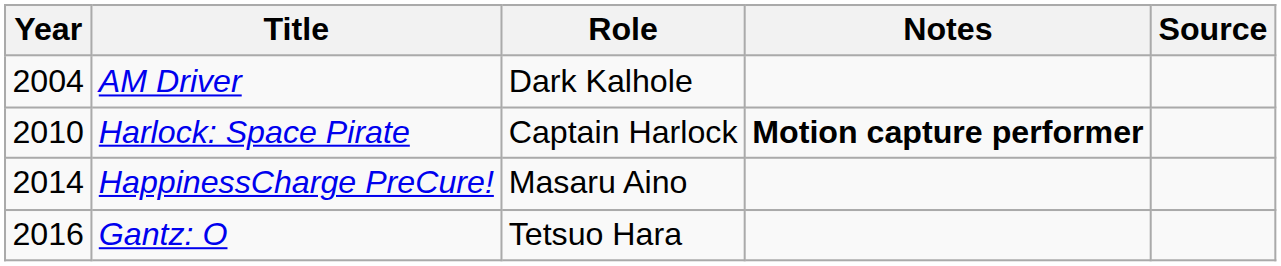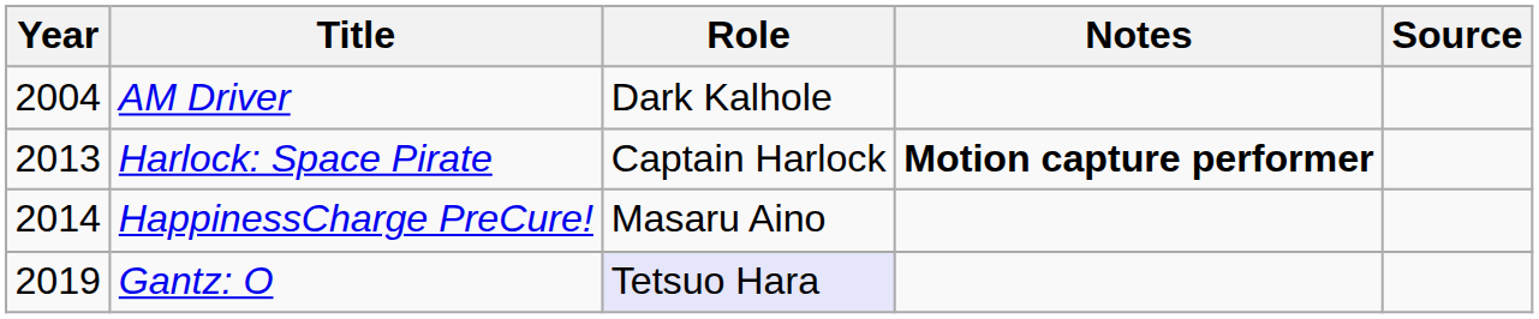 <table class="wikitable">
 <tr>
 <th>Year</th>
 <th>Title</th>
 <th>Role</th>
 <th>Notes</th>
 <th>Source</th>
 </tr>
 <tr>
 <td>2004</td>
 <td><em><a href='#'>AM Driver</a></em></td>
 <td>Dark Kalhole</td>
 <td></td>
 <td></td>
 </tr>
 <tr>
-<td>2010</td>
+<td>2013</td>
 <td><em><a href='#'>Harlock: Space Pirate</a></em></td>
 <td>Captain Harlock</td>
 <td><strong>Motion capture performer</strong></td>
 <td></td>
 </tr>
 <tr>
 <td>2014</td>
 <td><em><a href='#'>HappinessCharge PreCure!</a></em></td>
 <td>Masaru Aino</td>
 <td></td>
 <td></td>
 </tr>
 <tr>
-<td>2016</td>
+<td>2019</td>
 <td><em><a href='#'>Gantz: O</a></em></td>
-<td>Tetsuo Hara</td>
+<td style="background: lavender;">Tetsuo Hara</td>
 <td></td>
 <td></td>
 </tr>
 </table>
